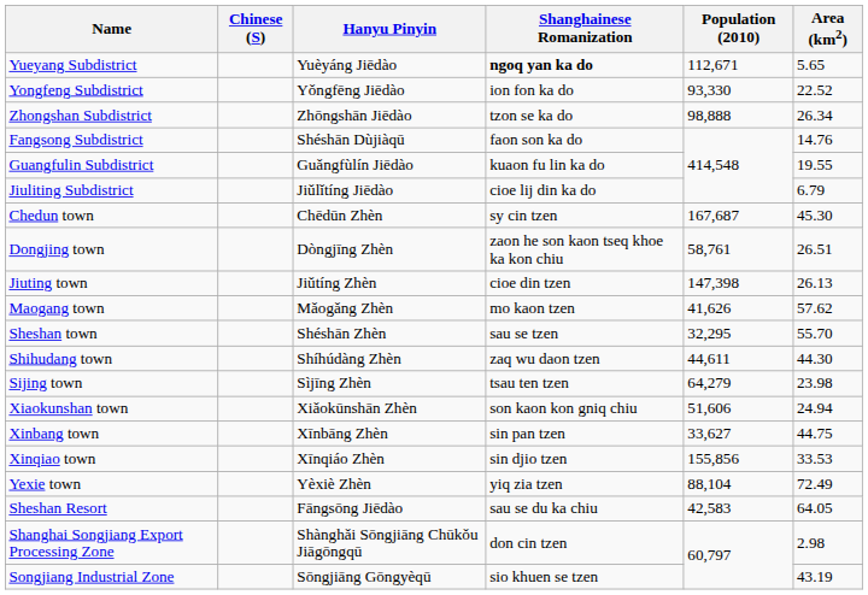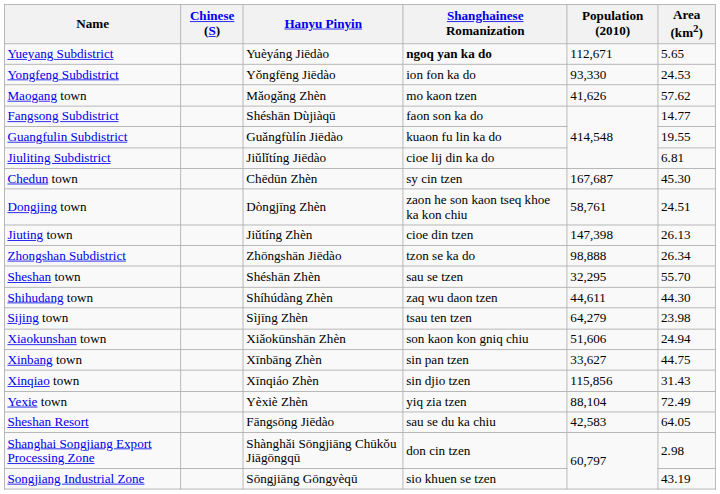 <table class="wikitable">
 <tr>
 <th>Name</th>
 <th><a href='#'>Chinese</a> (<a href='#'>S</a>)</th>
 <th><a href='#'>Hanyu Pinyin</a></th>
 <th><a href='#'>Shanghainese</a> Romanization</th>
 <th>Population (2010)</th>
 <th>Area (km<sup>2</sup>)</th>
 </tr>
 <tr>
 <td><a href='#'>Yueyang Subdistrict</a></td>
 <td></td>
 <td>Yuèyáng Jiēdào</td>
 <td><strong>ngoq yan ka do</strong></td>
 <td>112,671</td>
 <td>5.65</td>
 </tr>
 <tr>
 <td><a href='#'>Yongfeng Subdistrict</a></td>
 <td></td>
 <td>Yǒngfēng Jiēdào</td>
 <td>ion fon ka do</td>
 <td>93,330</td>
-<td>22.52</td>
+<td>24.53</td>
 </tr>
 <tr>
-<td><a href='#'>Zhongshan Subdistrict</a></td>
+<td><a href='#'>Maogang</a> town</td>
 <td></td>
-<td>Zhōngshān Jiēdào</td>
-<td>tzon se ka do</td>
-<td>98,888</td>
-<td>26.34</td>
+<td>Mǎogǎng Zhèn</td>
+<td>mo kaon tzen</td>
+<td>41,626</td>
+<td>57.62</td>
 </tr>
 <tr>
 <td><a href='#'>Fangsong Subdistrict</a></td>
 <td></td>
 <td>Shéshān Dùjiàqū</td>
 <td>faon son ka do</td>
 <td rowspan="3">414,548</td>
-<td>14.76</td>
+<td>14.77</td>
 </tr>
 <tr>
 <td><a href='#'>Guangfulin Subdistrict</a></td>
 <td></td>
 <td>Guǎngfùlín Jiēdào</td>
 <td>kuaon fu lin ka do</td>
 <td>19.55</td>
 </tr>
 <tr>
 <td><a href='#'>Jiuliting Subdistrict</a></td>
 <td></td>
 <td>Jiǔlǐtíng Jiēdào</td>
 <td>cioe lij din ka do</td>
-<td>6.79</td>
+<td>6.81</td>
 </tr>
 <tr>
 <td><a href='#'>Chedun</a> town</td>
 <td></td>
 <td>Chēdūn Zhèn</td>
 <td>sy cin tzen</td>
 <td>167,687</td>
 <td>45.30</td>
 </tr>
 <tr>
 <td><a href='#'>Dongjing</a> town</td>
 <td></td>
 <td>Dòngjīng Zhèn</td>
 <td>zaon he son kaon tseq khoe ka kon chiu</td>
 <td>58,761</td>
-<td>26.51</td>
+<td>24.51</td>
 </tr>
 <tr>
 <td><a href='#'>Jiuting</a> town</td>
 <td></td>
 <td>Jiǔtíng Zhèn</td>
 <td>cioe din tzen</td>
 <td>147,398</td>
 <td>26.13</td>
 </tr>
 <tr>
-<td><a href='#'>Maogang</a> town</td>
+<td><a href='#'>Zhongshan Subdistrict</a></td>
 <td></td>
-<td>Mǎogǎng Zhèn</td>
-<td>mo kaon tzen</td>
-<td>41,626</td>
-<td>57.62</td>
+<td>Zhōngshān Jiēdào</td>
+<td>tzon se ka do</td>
+<td>98,888</td>
+<td>26.34</td>
 </tr>
 <tr>
 <td><a href='#'>Sheshan</a> town</td>
 <td></td>
 <td>Shéshān Zhèn</td>
 <td>sau se tzen</td>
 <td>32,295</td>
 <td>55.70</td>
 </tr>
 <tr>
 <td><a href='#'>Shihudang</a> town</td>
 <td></td>
 <td>Shíhúdàng Zhèn</td>
 <td>zaq wu daon tzen</td>
 <td>44,611</td>
 <td>44.30</td>
 </tr>
 <tr>
 <td><a href='#'>Sijing</a> town</td>
 <td></td>
 <td>Sìjīng Zhèn</td>
 <td>tsau ten tzen</td>
 <td>64,279</td>
 <td>23.98</td>
 </tr>
 <tr>
 <td><a href='#'>Xiaokunshan</a> town</td>
 <td></td>
 <td>Xiǎokūnshān Zhèn</td>
 <td>son kaon kon gniq chiu</td>
 <td>51,606</td>
 <td>24.94</td>
 </tr>
 <tr>
 <td><a href='#'>Xinbang</a> town</td>
 <td></td>
 <td>Xīnbāng Zhèn</td>
 <td>sin pan tzen</td>
 <td>33,627</td>
 <td>44.75</td>
 </tr>
 <tr>
 <td><a href='#'>Xinqiao</a> town</td>
 <td></td>
 <td>Xīnqiáo Zhèn</td>
 <td>sin djio tzen</td>
-<td>155,856</td>
-<td>33.53</td>
+<td>115,856</td>
+<td>31.43</td>
 </tr>
 <tr>
 <td><a href='#'>Yexie</a> town</td>
 <td></td>
 <td>Yèxiè Zhèn</td>
 <td>yiq zia tzen</td>
 <td>88,104</td>
 <td>72.49</td>
 </tr>
 <tr>
 <td><a href='#'>Sheshan Resort</a></td>
 <td></td>
 <td>Fāngsōng Jiēdào</td>
 <td>sau se du ka chiu</td>
 <td>42,583</td>
 <td>64.05</td>
 </tr>
 <tr>
 <td><a href='#'>Shanghai Songjiang Export Processing Zone</a></td>
 <td></td>
 <td>Shànghǎi Sōngjiāng Chūkǒu Jiāgōngqū</td>
 <td>don cin tzen</td>
 <td rowspan="2">60,797</td>
 <td>2.98</td>
 </tr>
 <tr>
 <td><a href='#'>Songjiang Industrial Zone</a></td>
 <td></td>
 <td>Sōngjiāng Gōngyèqū</td>
 <td>sio khuen se tzen</td>
 <td>43.19</td>
 </tr>
 </table>
